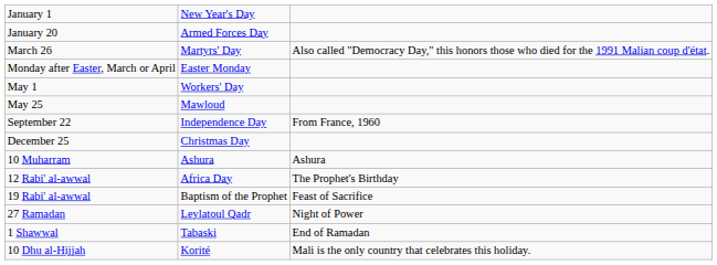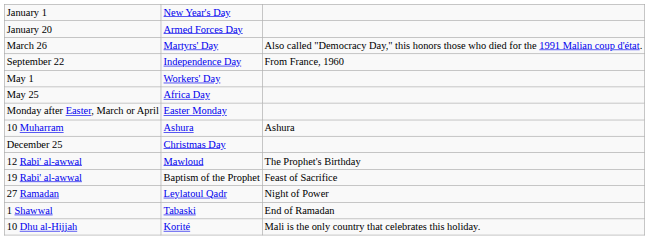 <table class="wikitable">
 <tr>
 <td>January 1</td>
 <td><a href='#'>New Year's Day</a></td>
 <td><br></td>
 </tr>
 <tr>
 <td>January 20</td>
 <td><a href='#'>Armed Forces Day</a></td>
 <td><br></td>
 </tr>
 <tr>
 <td>March 26</td>
 <td><a href='#'>Martyrs' Day</a></td>
 <td>Also called "Democracy Day," this honors those who died for the <a href='#'>1991 Malian coup d'état</a>.</td>
 </tr>
 <tr>
-<td>Monday after <a href='#'>Easter</a>, March or April</td>
-<td><a href='#'>Easter Monday</a></td>
-<td><br></td>
+<td>September 22</td>
+<td><a href='#'>Independence Day</a></td>
+<td>From France, 1960</td>
 </tr>
 <tr>
 <td>May 1</td>
 <td><a href='#'>Workers' Day</a></td>
 <td><br></td>
 </tr>
 <tr>
 <td>May 25</td>
-<td><a href='#'>Mawloud</a></td>
+<td><a href='#'>Africa Day</a></td>
 <td><br></td>
 </tr>
 <tr>
-<td>September 22</td>
-<td><a href='#'>Independence Day</a></td>
-<td>From France, 1960</td>
-</tr>
-<tr>
-<td>December 25</td>
-<td><a href='#'>Christmas Day</a></td>
+<td>Monday after <a href='#'>Easter</a>, March or April</td>
+<td><a href='#'>Easter Monday</a></td>
 <td><br></td>
 </tr>
 <tr>
 <td>10 <a href='#'>Muharram</a></td>
 <td><a href='#'>Ashura</a></td>
 <td>Ashura</td>
 </tr>
 <tr>
+<td>December 25</td>
+<td><a href='#'>Christmas Day</a></td>
+<td><br></td>
+</tr>
+<tr>
 <td>12 <a href='#'>Rabi' al-awwal</a></td>
-<td><a href='#'>Africa Day</a></td>
+<td><a href='#'>Mawloud</a></td>
 <td>The Prophet's Birthday</td>
 </tr>
 <tr>
 <td>19 <a href='#'>Rabi' al-awwal</a></td>
 <td>Baptism of the Prophet</td>
 <td>Feast of Sacrifice</td>
 </tr>
 <tr>
 <td>27 <a href='#'>Ramadan</a></td>
 <td><a href='#'>Leylatoul Qadr</a></td>
 <td>Night of Power</td>
 </tr>
 <tr>
 <td>1 <a href='#'>Shawwal</a></td>
 <td><a href='#'>Tabaski</a></td>
 <td>End of Ramadan</td>
 </tr>
 <tr>
 <td>10 <a href='#'>Dhu al-Hijjah</a></td>
 <td><a href='#'>Korité</a></td>
 <td>Mali is the only country that celebrates this holiday.</td>
 </tr>
 </table>
